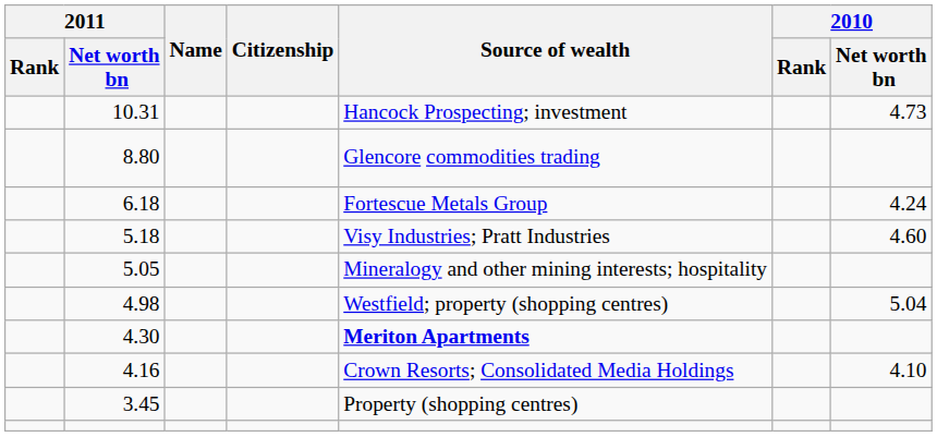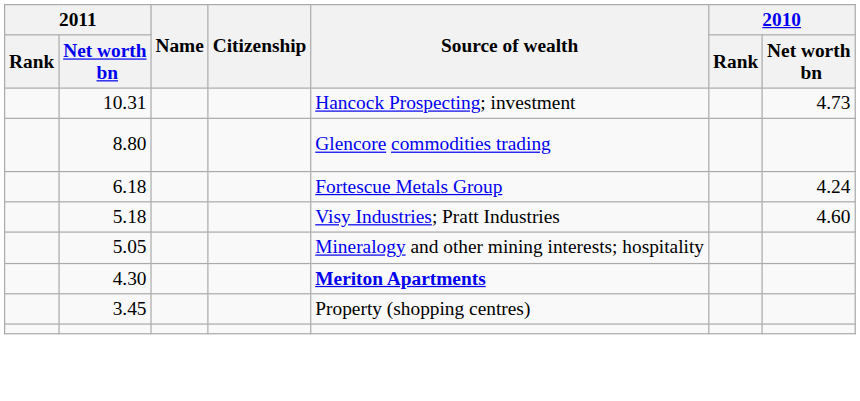 <table class="wikitable sortable">
 <tr>
 <th colspan=2>2011</th>
 <th rowspan=2>Name</th>
 <th rowspan=2>Citizenship</th>
 <th rowspan=2>Source of wealth</th>
 <th colspan=2><a href='#'>2010</a></th>
 </tr>
 <tr>
 <th>Rank</th>
 <th><a href='#'>Net worth</a><br> <a href='#'>bn</a></th>
 <th>Rank</th>
 <th>Net worth<br> bn</th>
 </tr>
 <tr>
 <td align="center"> </td>
 <td align="right">10.31 </td>
 <td></td>
 <td></td>
 <td><a href='#'>Hancock Prospecting</a>; investment</td>
 <td align="center"> </td>
 <td align="right">4.73 </td>
 </tr>
 <tr>
 <td align="center"> </td>
 <td align="right">8.80 </td>
 <td></td>
 <td><br><br></td>
 <td><a href='#'>Glencore</a> <a href='#'>commodities trading</a></td>
 <td align="center"></td>
 <td align="right"></td>
 </tr>
 <tr>
 <td align="center"> </td>
 <td align="right">6.18 </td>
 <td></td>
 <td></td>
 <td><a href='#'>Fortescue Metals Group</a></td>
 <td align="center"> </td>
 <td align="right">4.24 </td>
 </tr>
 <tr>
 <td align="center"> </td>
 <td align="right">5.18 </td>
 <td></td>
 <td></td>
 <td><a href='#'>Visy Industries</a>; Pratt Industries</td>
 <td align="center"> </td>
 <td align="right">4.60 </td>
 </tr>
 <tr>
 <td align="center"> </td>
 <td align="right">5.05 </td>
 <td></td>
 <td></td>
 <td><a href='#'>Mineralogy</a> and other mining interests; hospitality</td>
 <td align="center"></td>
 <td align="right"></td>
 </tr>
 <tr>
 <td align="center"> </td>
-<td align="right">4.98 </td>
-<td> </td>
-<td></td>
-<td><a href='#'>Westfield</a>; property (shopping centres)</td>
-<td align="center"> </td>
-<td align="right">5.04 </td>
-</tr>
-<tr>
-<td align="center"> </td>
 <td align="right">4.30 </td>
 <td> </td>
 <td></td>
 <td><strong><a href='#'>Meriton Apartments</a></strong></td>
 <td align="center"></td>
 <td align="right"></td>
-</tr>
-<tr>
-<td align="center"> </td>
-<td align="right">4.16 </td>
-<td></td>
-<td></td>
-<td><a href='#'>Crown Resorts</a>; <a href='#'>Consolidated Media Holdings</a></td>
-<td align="center"> </td>
-<td align="right">4.10 </td>
 </tr>
 <tr>
 <td align="center"> </td>
 <td align="right">3.45 </td>
 <td> </td>
 <td></td>
 <td>Property (shopping centres)</td>
 <td align="center"></td>
 <td align="right"></td>
 </tr>
 <tr>
 <td align="center"></td>
 <td align="right"></td>
 <td></td>
 <td></td>
 <td></td>
 <td align="center"></td>
 <td align="right"></td>
 </tr>
 </table>
